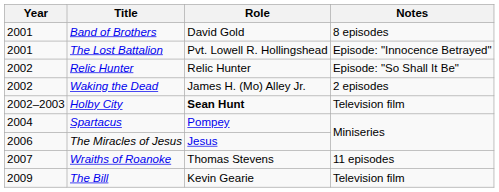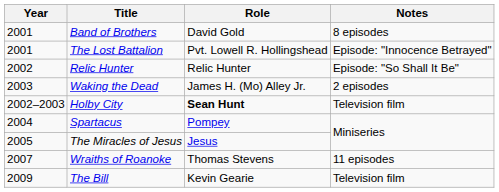 <table class="wikitable sortable">
 <tr>
 <th>Year</th>
 <th>Title</th>
 <th>Role</th>
 <th>Notes</th>
 </tr>
 <tr>
 <td>2001</td>
 <td><a href='#'><em>Band of Brothers</em></a></td>
 <td>David Gold</td>
 <td>8 episodes</td>
 </tr>
 <tr>
 <td>2001</td>
 <td><a href='#'><em>The Lost Battalion</em></a></td>
 <td>Pvt. Lowell R. Hollingshead</td>
 <td>Episode: "Innocence Betrayed"</td>
 </tr>
 <tr>
 <td>2002</td>
 <td><em><a href='#'>Relic Hunter</a></em></td>
 <td>Relic Hunter</td>
 <td>Episode: "So Shall It Be"</td>
 </tr>
 <tr>
-<td>2002</td>
+<td>2003</td>
 <td><a href='#'><em>Waking the Dead</em></a></td>
 <td>James H. (Mo) Alley Jr.</td>
 <td>2 episodes</td>
 </tr>
 <tr>
 <td>2002–2003</td>
 <td><em><a href='#'>Holby City</a></em></td>
 <td><strong>Sean Hunt</strong></td>
 <td>Television film</td>
 </tr>
 <tr>
 <td>2004</td>
 <td><a href='#'><em>Spartacus</em></a></td>
 <td><a href='#'>Pompey</a></td>
 <td rowspan="2">Miniseries</td>
 </tr>
 <tr>
-<td>2006</td>
+<td>2005</td>
 <td><em>The Miracles of Jesus</em></td>
 <td><a href='#'>Jesus</a></td>
 </tr>
 <tr>
 <td>2007</td>
 <td><em><a href='#'>Wraiths of Roanoke</a></em></td>
 <td>Thomas Stevens</td>
 <td>11 episodes</td>
 </tr>
 <tr>
 <td>2009</td>
 <td><em><a href='#'>The Bill</a></em></td>
 <td>Kevin Gearie</td>
 <td>Television film</td>
 </tr>
 </table>
